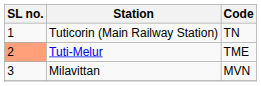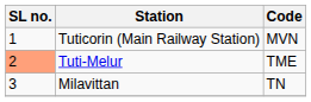 <table class="wikitable">
 <tr>
 <th>SL no.</th>
 <th>Station</th>
 <th>Code</th>
 </tr>
 <tr ---------->
 <td>1</td>
 <td>Tuticorin (Main Railway Station)</td>
-<td>TN</td>
+<td>MVN</td>
 </tr>
 <tr --------->
 <td style="background: lightsalmon;">2</td>
 <td><a href='#'>Tuti-Melur</a></td>
 <td>TME</td>
 </tr>
 <tr --------->
 <td>3</td>
 <td>Milavittan</td>
-<td>MVN</td>
+<td>TN</td>
 </tr>
 <tr --------->
 </tr>
 </table>
